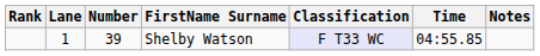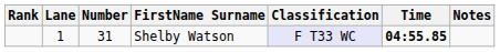 <table class="wikitable sortable" style="text-align:center">
 <tr>
 <th>Rank</th>
 <th>Lane</th>
 <th>Number</th>
 <th>FirstName Surname</th>
 <th>Classification</th>
 <th>Time</th>
 <th>Notes</th>
 </tr>
 <tr>
 <td></td>
 <td>1</td>
-<td>39</td>
+<td>31</td>
 <td style="text-align:left"> Shelby Watson</td>
 <td style="background: lavender;">F T33 WC</td>
-<td>04:55.85</td>
+<td><strong>04:55.85</strong></td>
 <td></td>
 </tr>
 </table>
